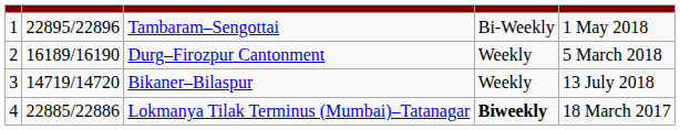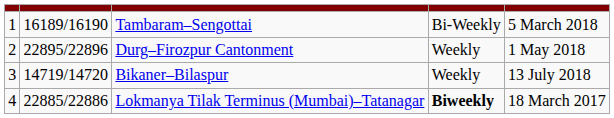 <table class="sortable wikitable"style="text-align:left;"style="font-size: 85%">
 <tr>
 <th style="background-color:maroon;"><a href='#'></a></th>
 <th style="background-color: maroon;"><a href='#'></a></th>
 <th style="background-color: maroon;"></th>
 <th style="background-color: maroon;"><a href='#'></a></th>
 <th style="background-color: maroon;"><a href='#'></a></th>
 </tr>
 <tr>
 <td>1</td>
-<td>22895/22896</td>
+<td>16189/16190</td>
 <td><a href='#'>Tambaram–Sengottai</a></td>
 <td>Bi-Weekly</td>
-<td>1 May 2018</td>
+<td>5 March 2018</td>
 </tr>
 <tr>
 <td>2</td>
-<td>16189/16190</td>
+<td>22895/22896</td>
 <td><a href='#'>Durg–Firozpur Cantonment</a></td>
 <td>Weekly</td>
-<td>5 March 2018</td>
+<td>1 May 2018</td>
 </tr>
 <tr>
 <td>3</td>
 <td>14719/14720</td>
 <td><a href='#'>Bikaner–Bilaspur</a></td>
 <td>Weekly</td>
 <td>13 July 2018</td>
 </tr>
 <tr>
 <td>4</td>
 <td>22885/22886</td>
 <td><a href='#'>Lokmanya Tilak Terminus (Mumbai)–Tatanagar</a></td>
 <td><strong>Biweekly</strong></td>
 <td>18 March 2017</td>
 </tr>
 <tr>
 </tr>
 </table>
